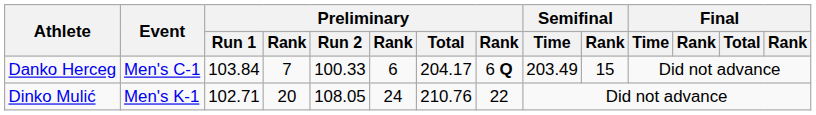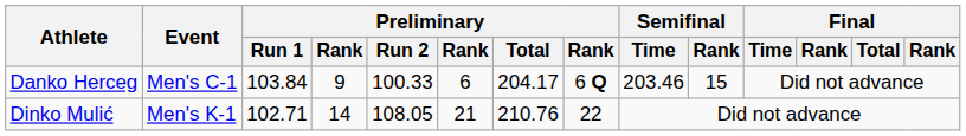 <table class="wikitable" style="font-size:90%">
 <tr>
 <th rowspan="2">Athlete</th>
 <th rowspan="2">Event</th>
 <th colspan="6">Preliminary</th>
 <th colspan="2">Semifinal</th>
 <th colspan="4">Final</th>
 </tr>
 <tr style="font-size:95%">
 <th>Run 1</th>
 <th>Rank</th>
 <th>Run 2</th>
 <th>Rank</th>
 <th>Total</th>
 <th>Rank</th>
 <th>Time</th>
 <th>Rank</th>
 <th>Time</th>
 <th>Rank</th>
 <th>Total</th>
 <th>Rank</th>
 </tr>
 <tr align=center>
 <td align=left><a href='#'>Danko Herceg</a></td>
 <td align=left><a href='#'>Men's C-1</a></td>
 <td>103.84</td>
-<td>7</td>
+<td>9</td>
 <td>100.33</td>
 <td>6</td>
 <td>204.17</td>
 <td>6 <strong>Q</strong></td>
-<td>203.49</td>
+<td>203.46</td>
 <td>15</td>
 <td colspan=4>Did not advance</td>
 </tr>
 <tr align=center>
 <td align=left><a href='#'>Dinko Mulić</a></td>
 <td align=left><a href='#'>Men's K-1</a></td>
 <td>102.71</td>
-<td>20</td>
+<td>14</td>
 <td>108.05</td>
-<td>24</td>
+<td>21</td>
 <td>210.76</td>
 <td>22</td>
 <td colspan=6>Did not advance</td>
 </tr>
 </table>
